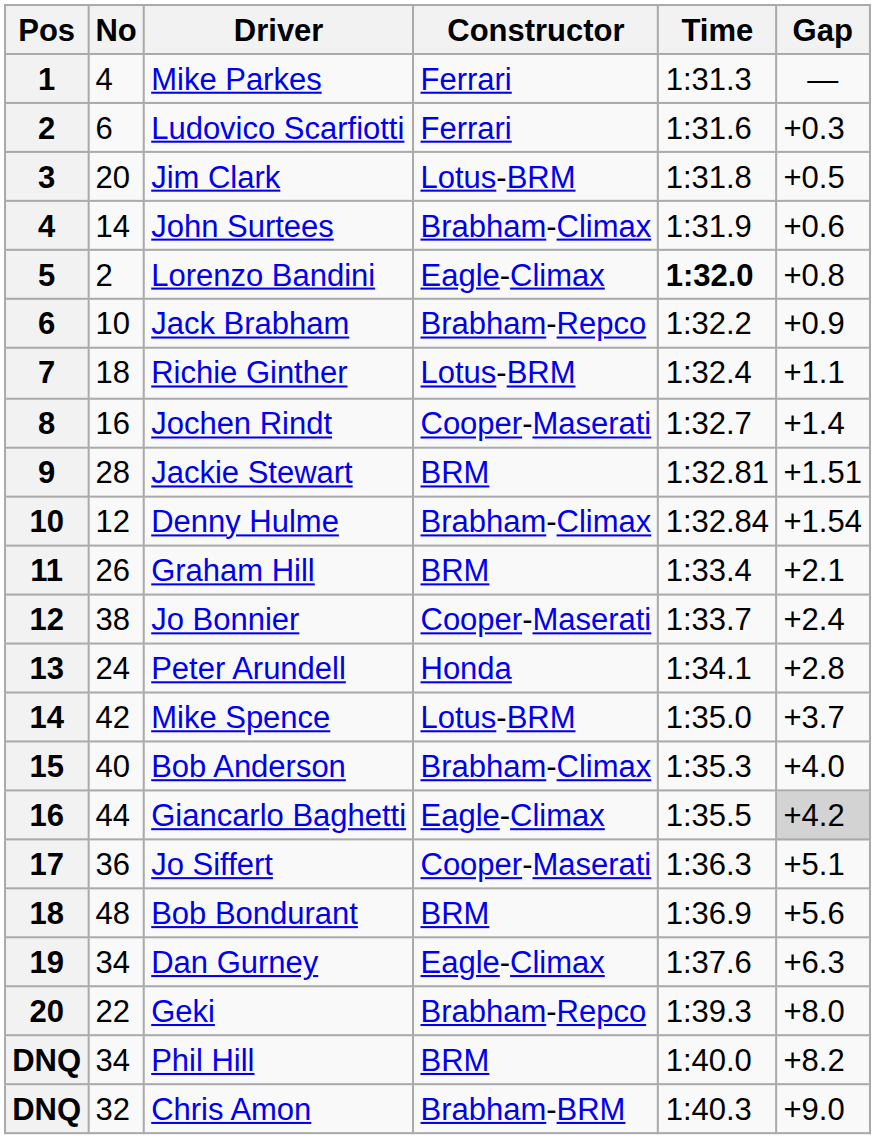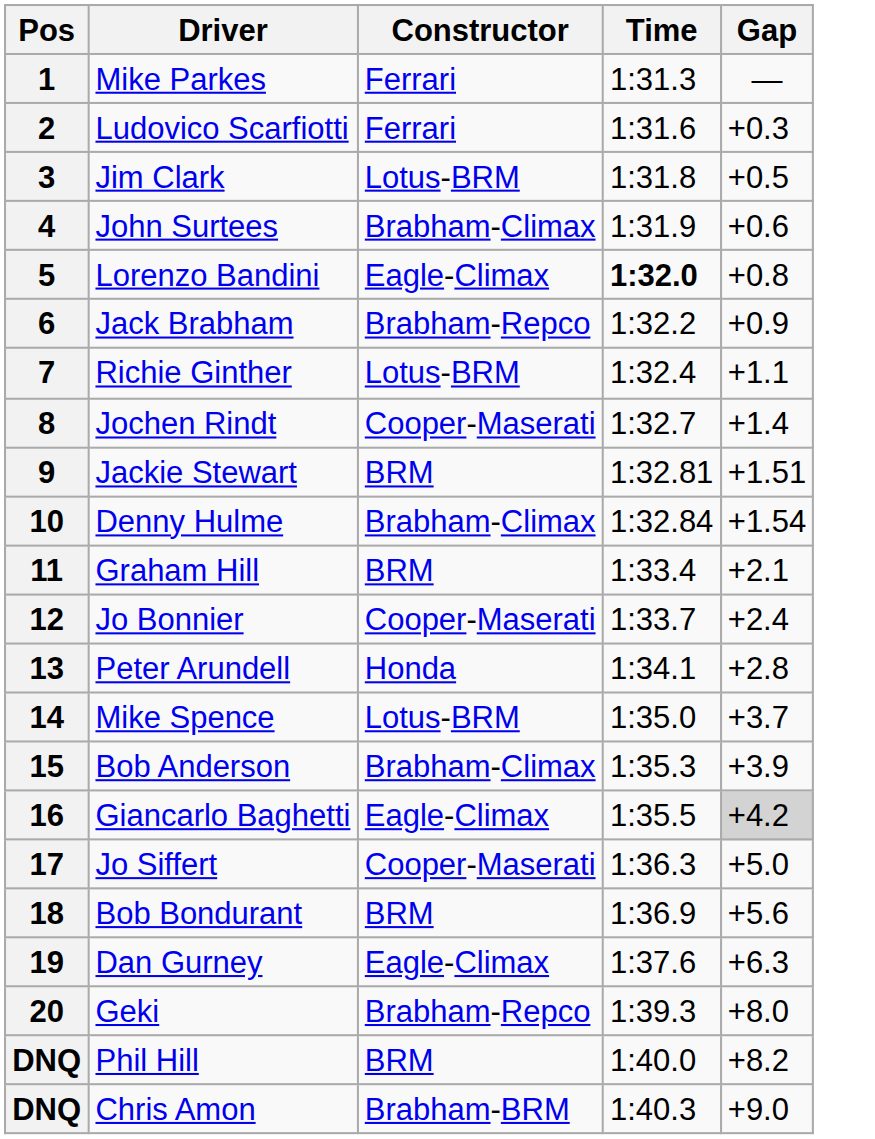 <table class="wikitable sortable" style="font-size: 95%">
 <tr>
 <th>Pos</th>
-<th>No</th>
 <th>Driver</th>
 <th>Constructor</th>
 <th>Time</th>
 <th>Gap</th>
 </tr>
 <tr>
 <th>1</th>
-<td>4</td>
 <td> <a href='#'>Mike Parkes</a></td>
 <td><a href='#'>Ferrari</a></td>
 <td>1:31.3</td>
 <td align="center">—</td>
 </tr>
 <tr>
 <th>2</th>
-<td>6</td>
 <td> <a href='#'>Ludovico Scarfiotti</a></td>
 <td><a href='#'>Ferrari</a></td>
 <td>1:31.6</td>
 <td>+0.3</td>
 </tr>
 <tr>
 <th>3</th>
-<td>20</td>
 <td> <a href='#'>Jim Clark</a></td>
 <td><a href='#'>Lotus</a>-<a href='#'>BRM</a></td>
 <td>1:31.8</td>
 <td>+0.5</td>
 </tr>
 <tr>
 <th>4</th>
-<td>14</td>
 <td> <a href='#'>John Surtees</a></td>
 <td><a href='#'>Brabham</a>-<a href='#'>Climax</a></td>
 <td>1:31.9</td>
 <td>+0.6</td>
 </tr>
 <tr>
 <th>5</th>
-<td>2</td>
 <td> <a href='#'>Lorenzo Bandini</a></td>
 <td><a href='#'>Eagle</a>-<a href='#'>Climax</a></td>
 <td><strong>1:32.0</strong></td>
 <td>+0.8</td>
 </tr>
 <tr>
 <th>6</th>
-<td>10</td>
 <td> <a href='#'>Jack Brabham</a></td>
 <td><a href='#'>Brabham</a>-<a href='#'>Repco</a></td>
 <td>1:32.2</td>
 <td>+0.9</td>
 </tr>
 <tr>
 <th>7</th>
-<td>18</td>
 <td> <a href='#'>Richie Ginther</a></td>
 <td><a href='#'>Lotus</a>-<a href='#'>BRM</a></td>
 <td>1:32.4</td>
 <td>+1.1</td>
 </tr>
 <tr>
 <th>8</th>
-<td>16</td>
 <td> <a href='#'>Jochen Rindt</a></td>
 <td><a href='#'>Cooper</a>-<a href='#'>Maserati</a></td>
 <td>1:32.7</td>
 <td>+1.4</td>
 </tr>
 <tr>
 <th>9</th>
-<td>28</td>
 <td> <a href='#'>Jackie Stewart</a></td>
 <td><a href='#'>BRM</a></td>
 <td>1:32.81</td>
 <td>+1.51</td>
 </tr>
 <tr>
 <th>10</th>
-<td>12</td>
 <td> <a href='#'>Denny Hulme</a></td>
 <td><a href='#'>Brabham</a>-<a href='#'>Climax</a></td>
 <td>1:32.84</td>
 <td>+1.54</td>
 </tr>
 <tr>
 <th>11</th>
-<td>26</td>
 <td> <a href='#'>Graham Hill</a></td>
 <td><a href='#'>BRM</a></td>
 <td>1:33.4</td>
 <td>+2.1</td>
 </tr>
 <tr>
 <th>12</th>
-<td>38</td>
 <td> <a href='#'>Jo Bonnier</a></td>
 <td><a href='#'>Cooper</a>-<a href='#'>Maserati</a></td>
 <td>1:33.7</td>
 <td>+2.4</td>
 </tr>
 <tr>
 <th>13</th>
-<td>24</td>
 <td> <a href='#'>Peter Arundell</a></td>
 <td><a href='#'>Honda</a></td>
 <td>1:34.1</td>
 <td>+2.8</td>
 </tr>
 <tr>
 <th>14</th>
-<td>42</td>
 <td> <a href='#'>Mike Spence</a></td>
 <td><a href='#'>Lotus</a>-<a href='#'>BRM</a></td>
 <td>1:35.0</td>
 <td>+3.7</td>
 </tr>
 <tr>
 <th>15</th>
-<td>40</td>
 <td> <a href='#'>Bob Anderson</a></td>
 <td><a href='#'>Brabham</a>-<a href='#'>Climax</a></td>
 <td>1:35.3</td>
-<td>+4.0</td>
+<td>+3.9</td>
 </tr>
 <tr>
 <th>16</th>
-<td>44</td>
 <td> <a href='#'>Giancarlo Baghetti</a></td>
 <td><a href='#'>Eagle</a>-<a href='#'>Climax</a></td>
 <td>1:35.5</td>
 <td style="background: lightgrey;">+4.2</td>
 </tr>
 <tr>
 <th>17</th>
-<td>36</td>
 <td> <a href='#'>Jo Siffert</a></td>
 <td><a href='#'>Cooper</a>-<a href='#'>Maserati</a></td>
 <td>1:36.3</td>
-<td>+5.1</td>
+<td>+5.0</td>
 </tr>
 <tr>
 <th>18</th>
-<td>48</td>
 <td> <a href='#'>Bob Bondurant</a></td>
 <td><a href='#'>BRM</a></td>
 <td>1:36.9</td>
 <td>+5.6</td>
 </tr>
 <tr>
 <th>19</th>
-<td>34</td>
 <td> <a href='#'>Dan Gurney</a></td>
 <td><a href='#'>Eagle</a>-<a href='#'>Climax</a></td>
 <td>1:37.6</td>
 <td>+6.3</td>
 </tr>
 <tr>
 <th>20</th>
-<td>22</td>
 <td> <a href='#'>Geki</a></td>
 <td><a href='#'>Brabham</a>-<a href='#'>Repco</a></td>
 <td>1:39.3</td>
 <td>+8.0</td>
 </tr>
 <tr>
 <th>DNQ</th>
-<td>34</td>
 <td> <a href='#'>Phil Hill</a></td>
 <td><a href='#'>BRM</a></td>
 <td>1:40.0</td>
 <td>+8.2</td>
 </tr>
 <tr>
 <th>DNQ</th>
-<td>32</td>
 <td> <a href='#'>Chris Amon</a></td>
 <td><a href='#'>Brabham</a>-<a href='#'>BRM</a></td>
 <td>1:40.3</td>
 <td>+9.0</td>
 </tr>
 </table>
